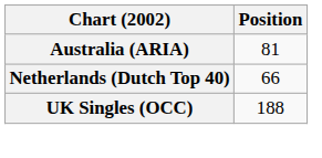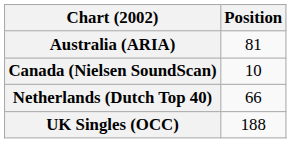 <table class="wikitable plainrowheaders sortable">
 <tr>
 <th>Chart (2002)</th>
 <th>Position</th>
 </tr>
 <tr>
 <th scope="row">Australia (ARIA)</th>
 <td align="center">81</td>
 </tr>
 <tr>
+<th scope="row">Canada (Nielsen SoundScan)</th>
+<td align=center>10</td>
+</tr>
+<tr>
 <th scope="row">Netherlands (Dutch Top 40)</th>
 <td align="center">66</td>
 </tr>
 <tr>
 <th scope="row">UK Singles (OCC)</th>
 <td align="center">188</td>
 </tr>
 </table>
